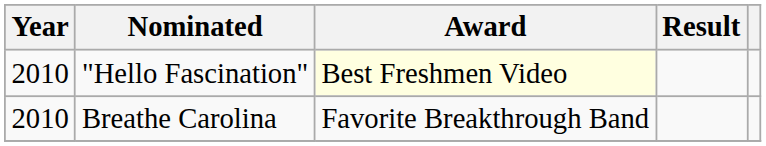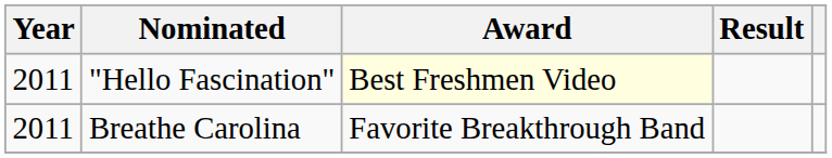 <table class="wikitable">
 <tr>
 <th>Year</th>
 <th>Nominated</th>
 <th>Award</th>
 <th>Result</th>
 <th></th>
 </tr>
 <tr>
-<td>2010</td>
+<td>2011</td>
 <td>"Hello Fascination"</td>
 <td style="background: lightyellow;">Best Freshmen Video</td>
 <td></td>
 <td style="text-align:center;"></td>
 </tr>
 <tr>
-<td>2010</td>
+<td>2011</td>
 <td>Breathe Carolina</td>
 <td>Favorite Breakthrough Band</td>
 <td></td>
 <td style="text-align:center;"></td>
 </tr>
 <tr>
 </tr>
 </table>
